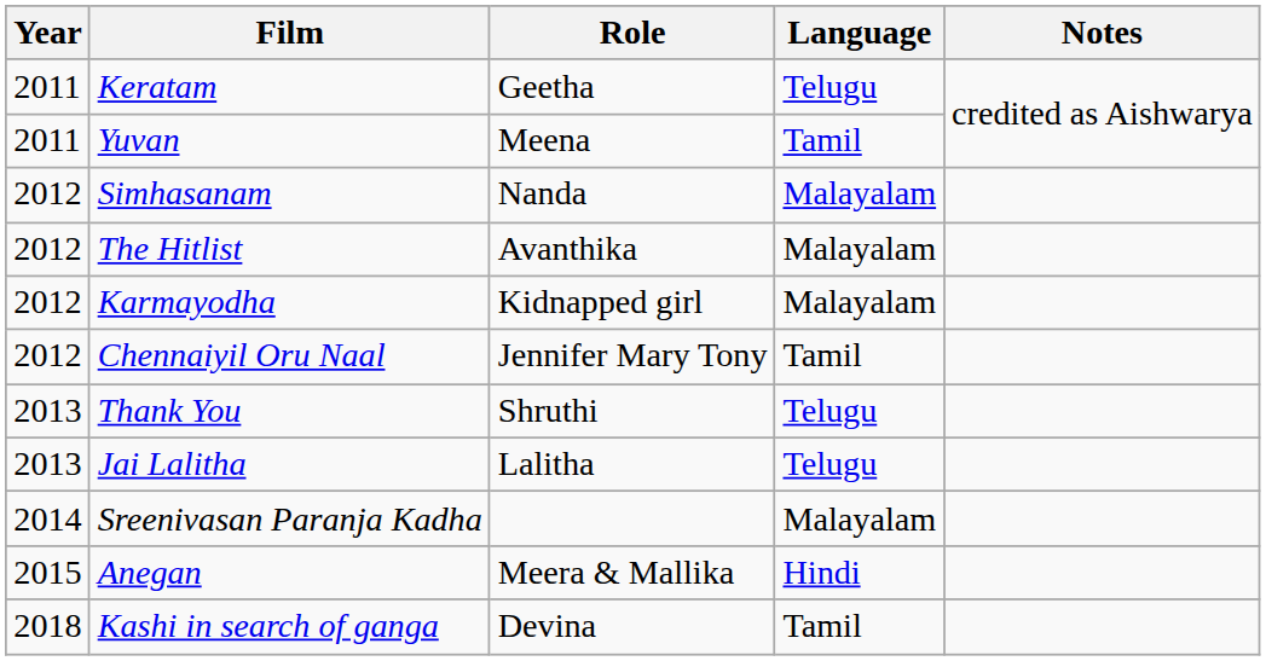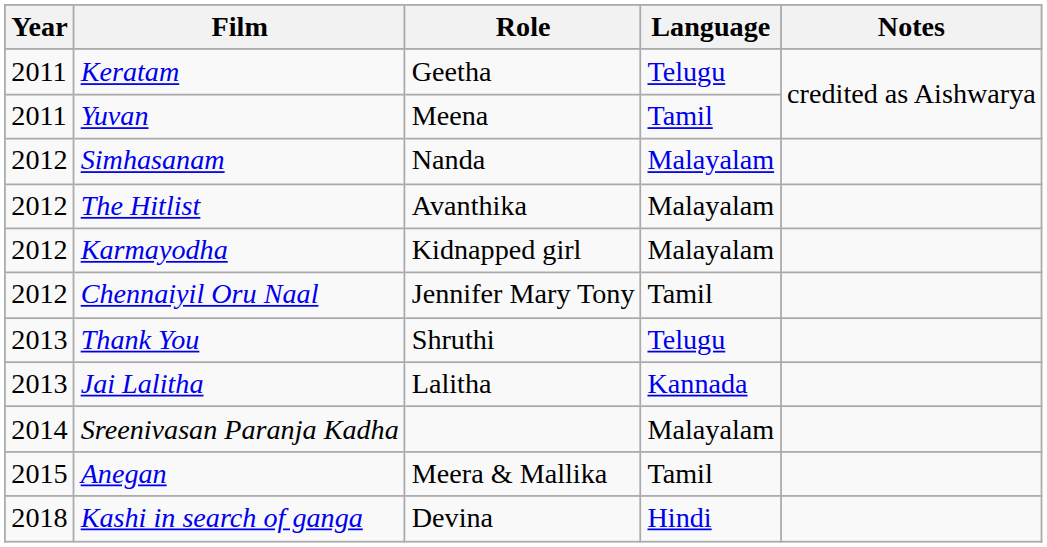 <table class="wikitable sortable">
 <tr style="background:#ccc; text-align:center;">
 <th>Year</th>
 <th>Film</th>
 <th>Role</th>
 <th>Language</th>
 <th>Notes</th>
 </tr>
 <tr>
 <td>2011</td>
 <td><em><a href='#'>Keratam</a></em></td>
 <td>Geetha</td>
 <td><a href='#'>Telugu</a></td>
 <td rowspan="2">credited as Aishwarya</td>
 </tr>
 <tr>
 <td>2011</td>
 <td><em><a href='#'>Yuvan</a></em></td>
 <td>Meena</td>
 <td><a href='#'>Tamil</a></td>
 </tr>
 <tr>
 <td>2012</td>
 <td><em><a href='#'>Simhasanam</a></em></td>
 <td>Nanda</td>
 <td><a href='#'>Malayalam</a></td>
 <td></td>
 </tr>
 <tr>
 <td>2012</td>
 <td><em><a href='#'>The Hitlist</a></em></td>
 <td>Avanthika</td>
 <td>Malayalam</td>
 <td></td>
 </tr>
 <tr>
 <td>2012</td>
 <td><em><a href='#'>Karmayodha</a></em></td>
 <td>Kidnapped girl</td>
 <td>Malayalam</td>
 <td></td>
 </tr>
 <tr>
 <td>2012</td>
 <td><em><a href='#'>Chennaiyil Oru Naal</a></em></td>
 <td>Jennifer Mary Tony</td>
 <td>Tamil</td>
 <td></td>
 </tr>
 <tr>
 <td>2013</td>
 <td><em><a href='#'>Thank You</a></em></td>
 <td>Shruthi</td>
 <td><a href='#'>Telugu</a></td>
 <td></td>
 </tr>
 <tr>
 <td>2013</td>
 <td><em><a href='#'>Jai Lalitha</a></em></td>
 <td>Lalitha</td>
-<td><a href='#'>Telugu</a></td>
+<td><a href='#'>Kannada</a></td>
 <td></td>
 </tr>
 <tr>
 <td>2014</td>
 <td><em>Sreenivasan Paranja Kadha</em></td>
 <td></td>
 <td>Malayalam</td>
 <td></td>
 </tr>
 <tr>
 <td>2015</td>
 <td><em><a href='#'>Anegan</a></em></td>
 <td>Meera & Mallika</td>
-<td><a href='#'>Hindi</a></td>
+<td>Tamil</td>
 <td></td>
 </tr>
 <tr>
 <td>2018</td>
 <td><em><a href='#'>Kashi in search of ganga</a></em></td>
 <td>Devina</td>
-<td>Tamil</td>
+<td><a href='#'>Hindi</a></td>
 <td></td>
 </tr>
 </table>
